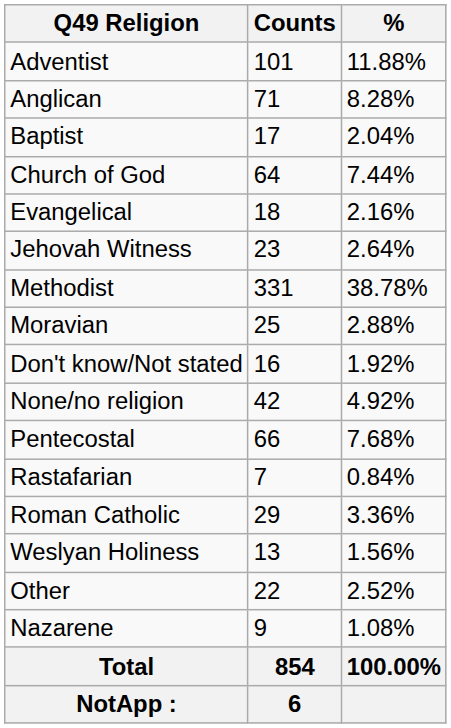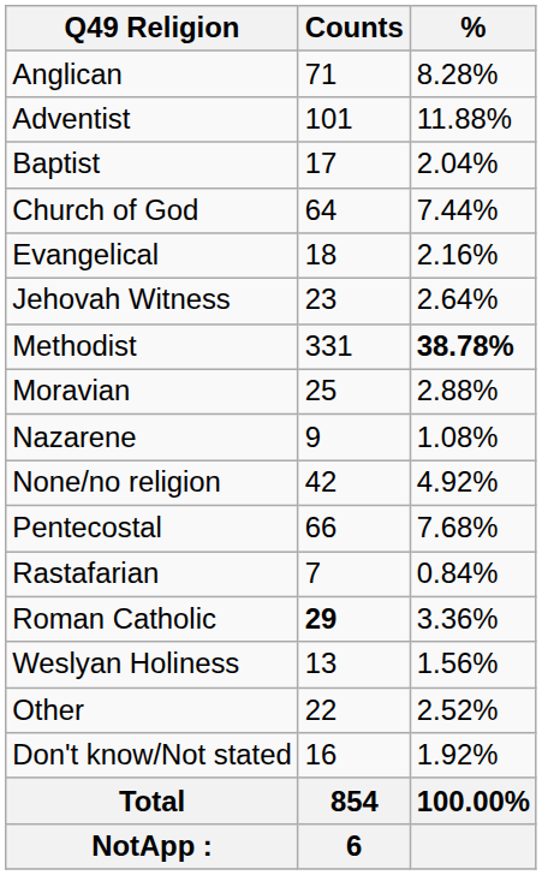 <table class="wikitable sortable">
 <tr>
 <th>Q49 Religion</th>
 <th>Counts</th>
 <th>%</th>
 </tr>
 <tr>
+<td>Anglican</td>
+<td>71</td>
+<td>8.28%</td>
+</tr>
+<tr>
 <td>Adventist</td>
 <td>101</td>
 <td>11.88%</td>
-</tr>
-<tr>
-<td>Anglican</td>
-<td>71</td>
-<td>8.28%</td>
 </tr>
 <tr>
 <td>Baptist</td>
 <td>17</td>
 <td>2.04%</td>
 </tr>
 <tr>
 <td>Church of God</td>
 <td>64</td>
 <td>7.44%</td>
 </tr>
 <tr>
 <td>Evangelical</td>
 <td>18</td>
 <td>2.16%</td>
 </tr>
 <tr>
 <td>Jehovah Witness</td>
 <td>23</td>
 <td>2.64%</td>
 </tr>
 <tr>
 <td>Methodist</td>
 <td>331</td>
-<td>38.78%</td>
+<td><strong>38.78%</strong></td>
 </tr>
 <tr>
 <td>Moravian</td>
 <td>25</td>
 <td>2.88%</td>
 </tr>
 <tr>
-<td>Don't know/Not stated</td>
-<td>16</td>
-<td>1.92%</td>
+<td>Nazarene</td>
+<td>9</td>
+<td>1.08%</td>
 </tr>
 <tr>
 <td>None/no religion</td>
 <td>42</td>
 <td>4.92%</td>
 </tr>
 <tr>
 <td>Pentecostal</td>
 <td>66</td>
 <td>7.68%</td>
 </tr>
 <tr>
 <td>Rastafarian</td>
 <td>7</td>
 <td>0.84%</td>
 </tr>
 <tr>
 <td>Roman Catholic</td>
-<td>29</td>
+<td><strong>29</strong></td>
 <td>3.36%</td>
 </tr>
 <tr>
 <td>Weslyan Holiness</td>
 <td>13</td>
 <td>1.56%</td>
 </tr>
 <tr>
 <td>Other</td>
 <td>22</td>
 <td>2.52%</td>
 </tr>
 <tr>
-<td>Nazarene</td>
-<td>9</td>
-<td>1.08%</td>
+<td>Don't know/Not stated</td>
+<td>16</td>
+<td>1.92%</td>
 </tr>
 <tr>
 <th>Total</th>
 <th>854</th>
 <th>100.00%</th>
 </tr>
 <tr>
 <th>NotApp :</th>
 <th>6</th>
 <th></th>
 </tr>
 </table>
